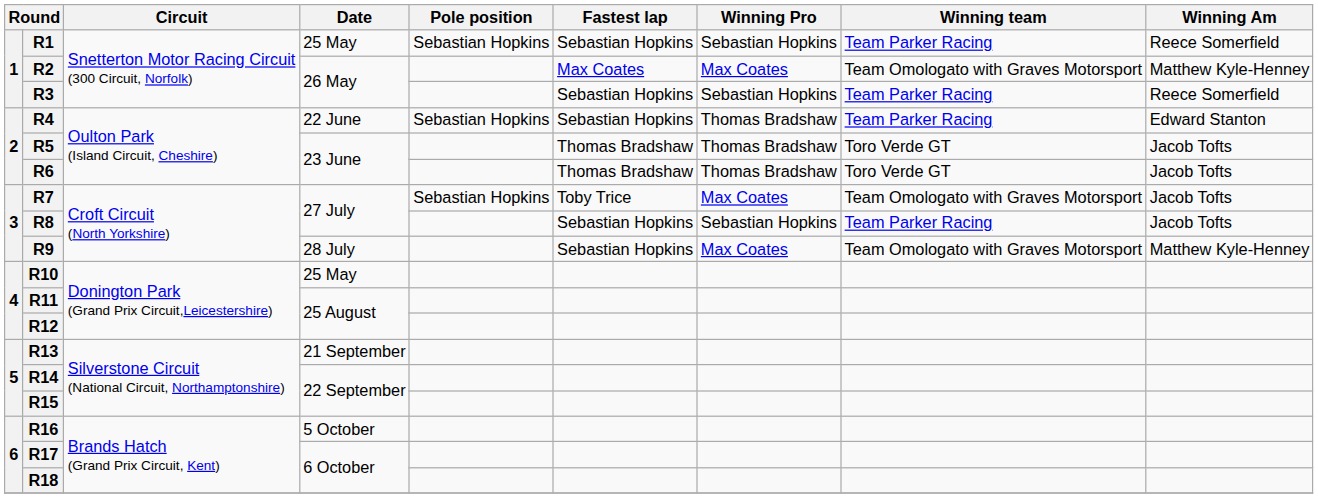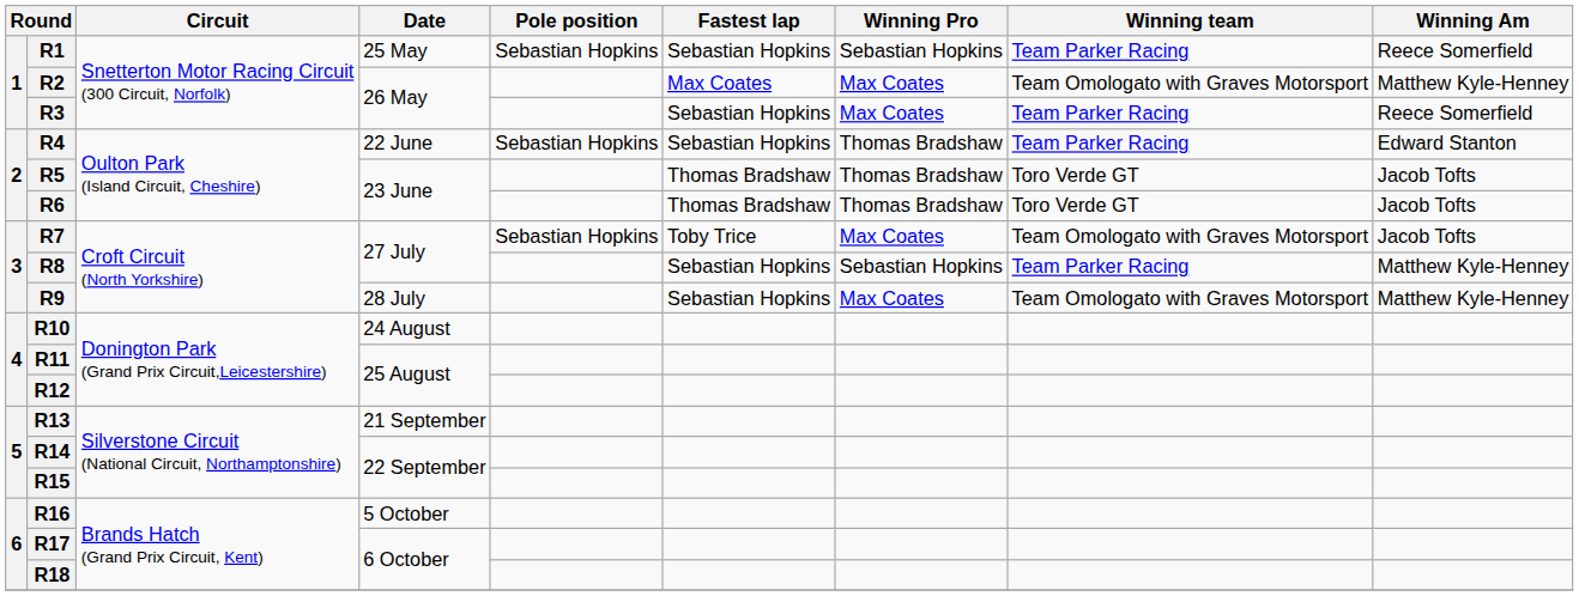 <table class="wikitable" style="font-size: 85%">
 <tr>
 <th colspan=2>Round</th>
 <th>Circuit</th>
 <th>Date</th>
 <th>Pole position</th>
 <th>Fastest lap</th>
 <th>Winning Pro</th>
 <th>Winning team</th>
 <th>Winning Am</th>
 </tr>
 <tr>
 <th rowspan=3>1</th>
 <th>R1</th>
 <td rowspan=3> <a href='#'>Snetterton Motor Racing Circuit</a><br><small>(300 Circuit, <a href='#'>Norfolk</a>)</small></td>
 <td>25 May</td>
 <td> Sebastian Hopkins</td>
 <td> Sebastian Hopkins</td>
 <td> Sebastian Hopkins</td>
 <td> <a href='#'>Team Parker Racing</a></td>
 <td> Reece Somerfield</td>
 </tr>
 <tr>
 <th>R2</th>
 <td rowspan=2>26 May</td>
 <td></td>
 <td> <a href='#'>Max Coates</a></td>
 <td> <a href='#'>Max Coates</a></td>
 <td> Team Omologato with Graves Motorsport</td>
 <td> Matthew Kyle-Henney</td>
 </tr>
 <tr>
 <th>R3</th>
 <td></td>
 <td> Sebastian Hopkins</td>
-<td> Sebastian Hopkins</td>
+<td> <a href='#'>Max Coates</a></td>
 <td> <a href='#'>Team Parker Racing</a></td>
 <td> Reece Somerfield</td>
 </tr>
 <tr>
 <th rowspan=3>2</th>
 <th>R4</th>
 <td rowspan=3> <a href='#'>Oulton Park</a><br><small>(Island Circuit, <a href='#'>Cheshire</a>)</small></td>
 <td>22 June</td>
 <td> Sebastian Hopkins</td>
 <td> Sebastian Hopkins</td>
 <td> Thomas Bradshaw</td>
 <td> <a href='#'>Team Parker Racing</a></td>
 <td> Edward Stanton</td>
 </tr>
 <tr>
 <th>R5</th>
 <td rowspan=2>23 June</td>
 <td></td>
 <td> Thomas Bradshaw</td>
 <td> Thomas Bradshaw</td>
 <td> Toro Verde GT</td>
 <td> Jacob Tofts</td>
 </tr>
 <tr>
 <th>R6</th>
 <td></td>
 <td> Thomas Bradshaw</td>
 <td> Thomas Bradshaw</td>
 <td> Toro Verde GT</td>
 <td> Jacob Tofts</td>
 </tr>
 <tr>
 <th rowspan=3>3</th>
 <th>R7</th>
 <td rowspan=3 nowrap> <a href='#'>Croft Circuit</a><br><small>(<a href='#'>North Yorkshire</a>)</small></td>
 <td rowspan=2>27 July</td>
 <td> Sebastian Hopkins</td>
 <td> Toby Trice</td>
 <td> <a href='#'>Max Coates</a></td>
 <td> Team Omologato with Graves Motorsport</td>
 <td> Jacob Tofts</td>
 </tr>
 <tr>
 <th>R8</th>
 <td></td>
 <td> Sebastian Hopkins</td>
 <td> Sebastian Hopkins</td>
 <td> <a href='#'>Team Parker Racing</a></td>
-<td> Jacob Tofts</td>
+<td nowrap> Matthew Kyle-Henney</td>
 </tr>
 <tr>
 <th>R9</th>
 <td>28 July</td>
 <td></td>
 <td> Sebastian Hopkins</td>
 <td> <a href='#'>Max Coates</a></td>
 <td> Team Omologato with Graves Motorsport</td>
 <td nowrap> Matthew Kyle-Henney</td>
 </tr>
 <tr>
 <th rowspan=3>4</th>
 <th>R10</th>
 <td rowspan=3> <a href='#'>Donington Park</a><br><small>(Grand Prix Circuit,<a href='#'>Leicestershire</a>)</small></td>
-<td>25 May</td>
+<td>24 August</td>
 <td></td>
 <td></td>
 <td></td>
 <td></td>
 <td></td>
 </tr>
 <tr>
 <th>R11</th>
 <td rowspan=2>25 August</td>
 <td></td>
 <td></td>
 <td></td>
 <td></td>
 <td></td>
 </tr>
 <tr>
 <th>R12</th>
 <td></td>
 <td></td>
 <td></td>
 <td></td>
 <td></td>
 </tr>
 <tr>
 <th rowspan=3>5</th>
 <th>R13</th>
 <td rowspan=3> <a href='#'>Silverstone Circuit</a><br><small>(National Circuit, <a href='#'>Northamptonshire</a>)</small></td>
 <td>21 September</td>
 <td></td>
 <td></td>
 <td></td>
 <td></td>
 <td></td>
 </tr>
 <tr>
 <th>R14</th>
 <td rowspan=2>22 September</td>
 <td></td>
 <td></td>
 <td></td>
 <td></td>
 <td></td>
 </tr>
 <tr>
 <th>R15</th>
 <td></td>
 <td></td>
 <td></td>
 <td></td>
 <td></td>
 </tr>
 <tr>
 <th rowspan=3>6</th>
 <th>R16</th>
 <td rowspan=3> <a href='#'>Brands Hatch</a><br><small>(Grand Prix Circuit, <a href='#'>Kent</a>)</small></td>
 <td>5 October</td>
 <td></td>
 <td></td>
 <td></td>
 <td></td>
 <td></td>
 </tr>
 <tr>
 <th>R17</th>
 <td rowspan=2>6 October</td>
 <td></td>
 <td></td>
 <td></td>
 <td></td>
 <td></td>
 </tr>
 <tr>
 <th>R18</th>
 <td></td>
 <td></td>
 <td></td>
 <td></td>
 <td></td>
 </tr>
 <tr>
 </tr>
 </table>
